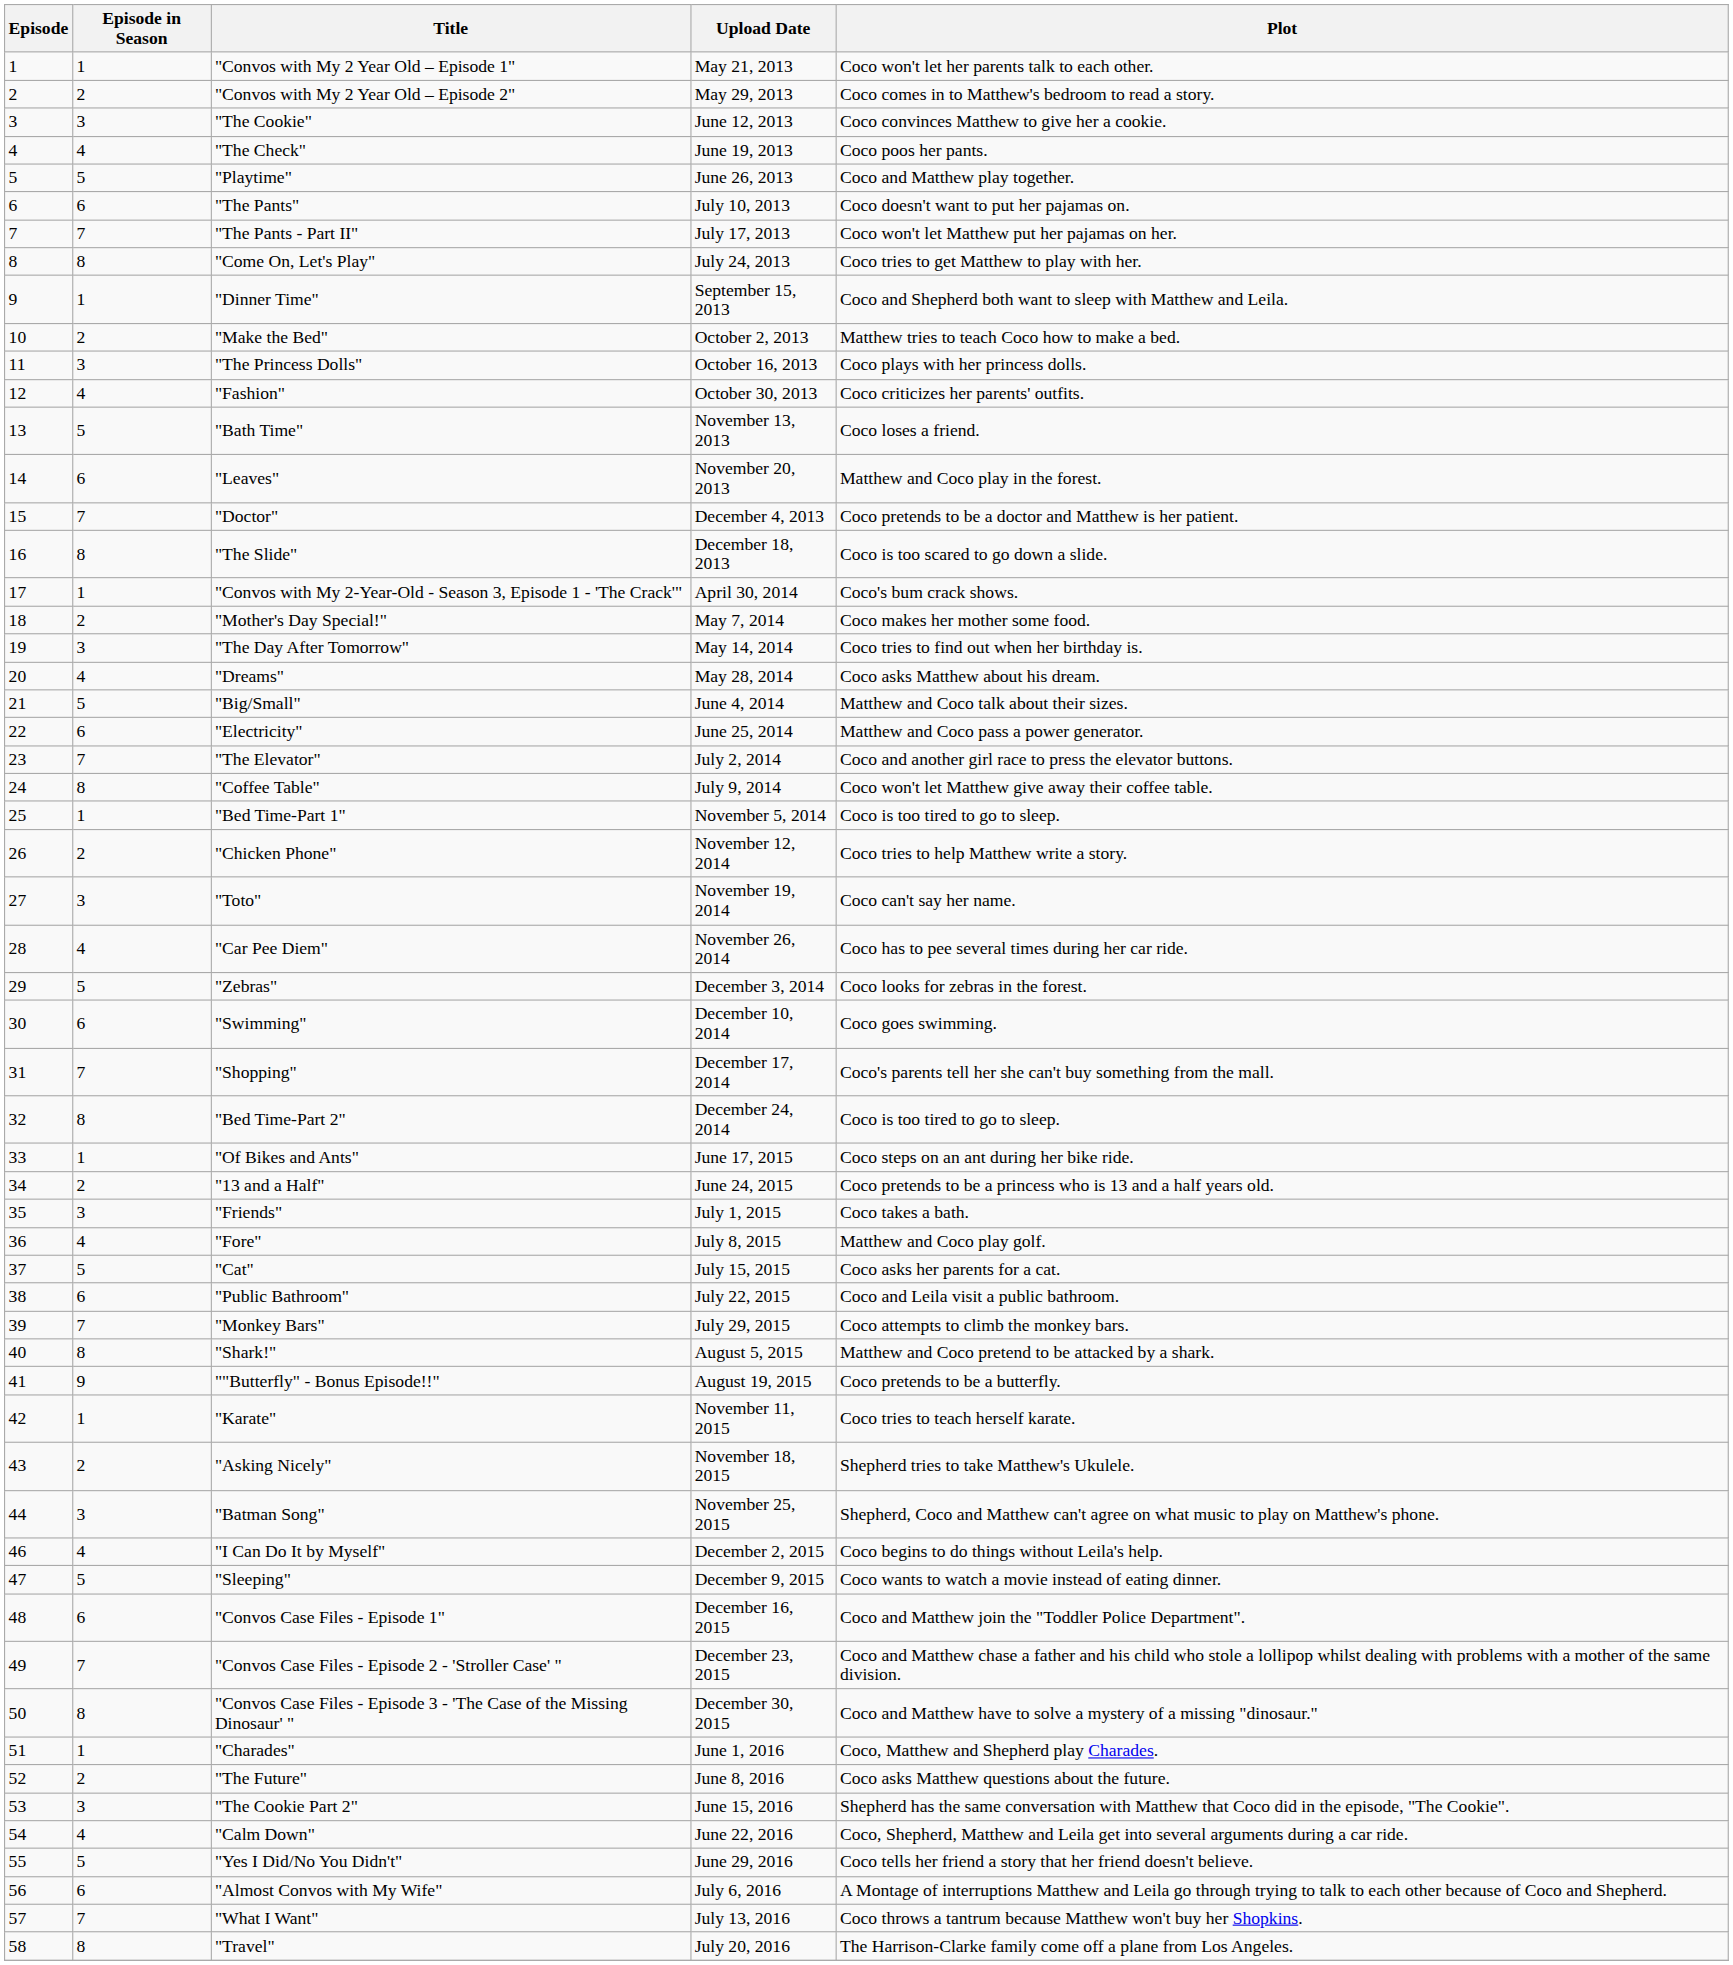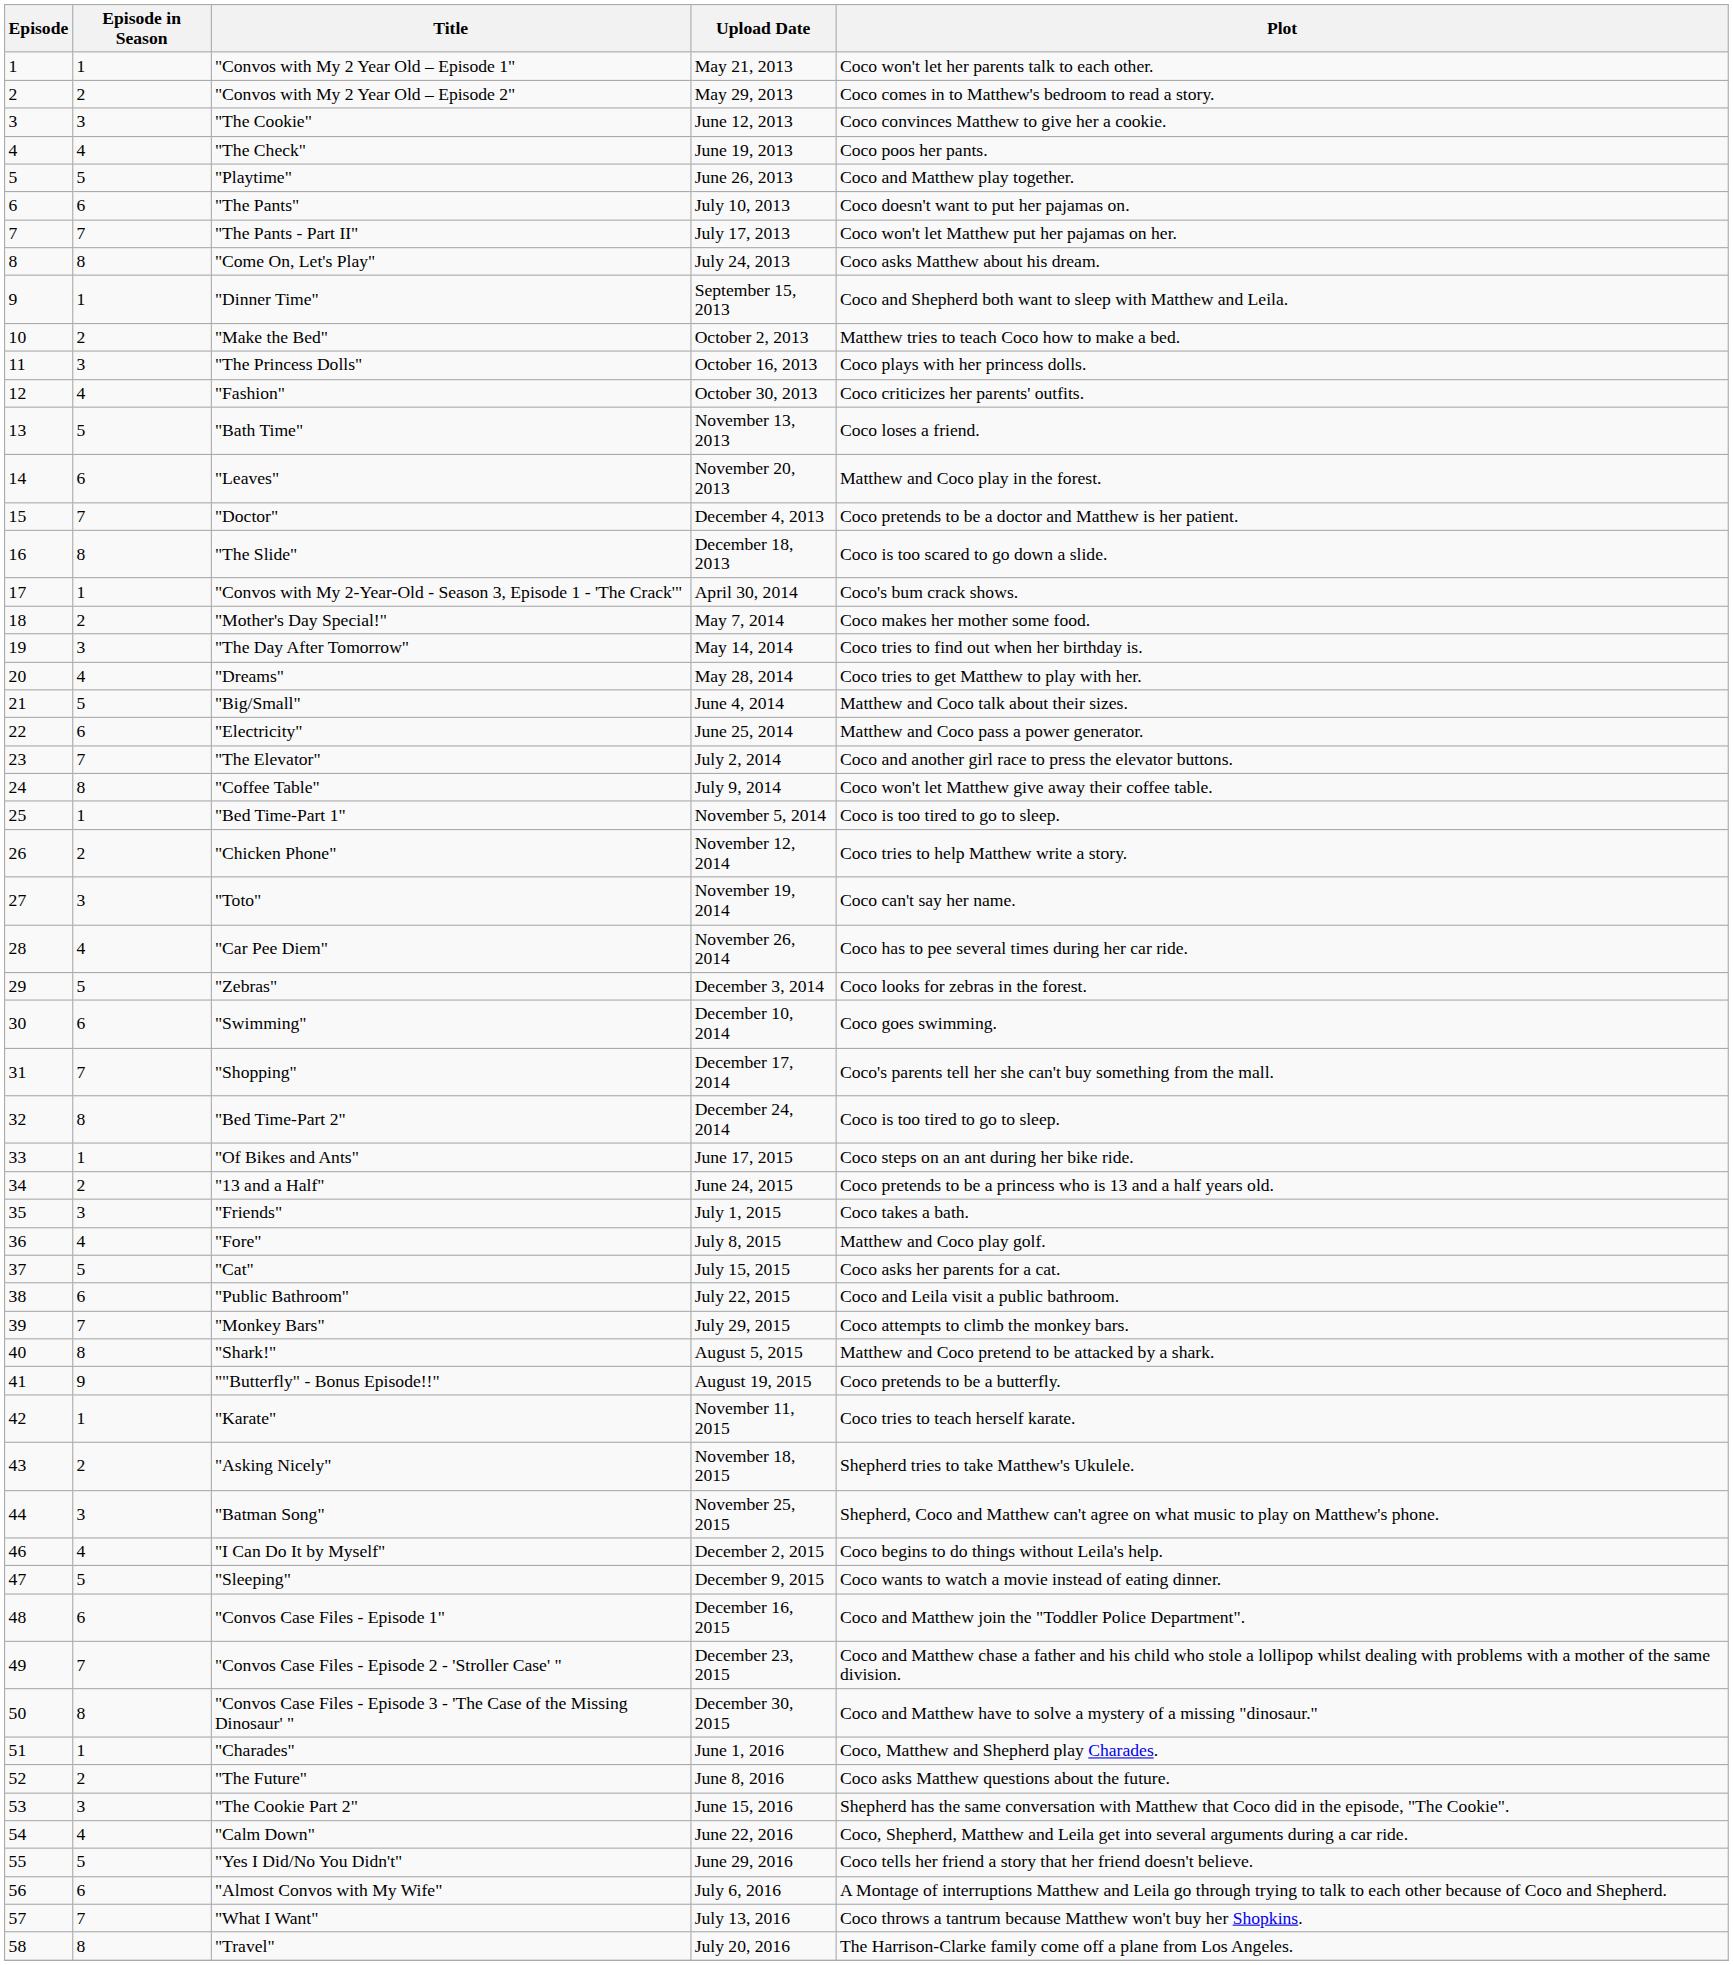 <table class="wikitable">
 <tr>
 <th>Episode</th>
 <th>Episode in Season</th>
 <th>Title</th>
 <th>Upload Date</th>
 <th>Plot</th>
 </tr>
 <tr>
 <td>1</td>
 <td>1</td>
 <td>"Convos with My 2 Year Old – Episode 1"</td>
 <td>May 21, 2013</td>
 <td>Coco won't let her parents talk to each other.</td>
 </tr>
 <tr>
 <td>2</td>
 <td>2</td>
 <td>"Convos with My 2 Year Old – Episode 2"</td>
 <td>May 29, 2013</td>
 <td>Coco comes in to Matthew's bedroom to read a story.</td>
 </tr>
 <tr>
 <td>3</td>
 <td>3</td>
 <td>"The Cookie"</td>
 <td>June 12, 2013</td>
 <td>Coco convinces Matthew to give her a cookie.</td>
 </tr>
 <tr>
 <td>4</td>
 <td>4</td>
 <td>"The Check"</td>
 <td>June 19, 2013</td>
 <td>Coco poos her pants.</td>
 </tr>
 <tr>
 <td>5</td>
 <td>5</td>
 <td>"Playtime"</td>
 <td>June 26, 2013</td>
 <td>Coco and Matthew play together.</td>
 </tr>
 <tr>
 <td>6</td>
 <td>6</td>
 <td>"The Pants"</td>
 <td>July 10, 2013</td>
 <td>Coco doesn't want to put her pajamas on.</td>
 </tr>
 <tr>
 <td>7</td>
 <td>7</td>
 <td>"The Pants - Part II"</td>
 <td>July 17, 2013</td>
 <td>Coco won't let Matthew put her pajamas on her.</td>
 </tr>
 <tr>
 <td>8</td>
 <td>8</td>
 <td>"Come On, Let's Play"</td>
 <td>July 24, 2013</td>
-<td>Coco tries to get Matthew to play with her.</td>
+<td>Coco asks Matthew about his dream.</td>
 </tr>
 <tr>
 <td>9</td>
 <td>1</td>
 <td>"Dinner Time"</td>
 <td>September 15, 2013</td>
 <td>Coco and Shepherd both want to sleep with Matthew and Leila.</td>
 </tr>
 <tr>
 <td>10</td>
 <td>2</td>
 <td>"Make the Bed"</td>
 <td>October 2, 2013</td>
 <td>Matthew tries to teach Coco how to make a bed.</td>
 </tr>
 <tr>
 <td>11</td>
 <td>3</td>
 <td>"The Princess Dolls"</td>
 <td>October 16, 2013</td>
 <td>Coco plays with her princess dolls.</td>
 </tr>
 <tr>
 <td>12</td>
 <td>4</td>
 <td>"Fashion"</td>
 <td>October 30, 2013</td>
 <td>Coco criticizes her parents' outfits.</td>
 </tr>
 <tr>
 <td>13</td>
 <td>5</td>
 <td>"Bath Time"</td>
 <td>November 13, 2013</td>
 <td>Coco loses a friend.</td>
 </tr>
 <tr>
 <td>14</td>
 <td>6</td>
 <td>"Leaves"</td>
 <td>November 20, 2013</td>
 <td>Matthew and Coco play in the forest.</td>
 </tr>
 <tr>
 <td>15</td>
 <td>7</td>
 <td>"Doctor"</td>
 <td>December 4, 2013</td>
 <td>Coco pretends to be a doctor and Matthew is her patient.</td>
 </tr>
 <tr>
 <td>16</td>
 <td>8</td>
 <td>"The Slide"</td>
 <td>December 18, 2013</td>
 <td>Coco is too scared to go down a slide.</td>
 </tr>
 <tr>
 <td>17</td>
 <td>1</td>
 <td>"Convos with My 2-Year-Old - Season 3, Episode 1 - 'The Crack'"</td>
 <td>April 30, 2014</td>
 <td>Coco's bum crack shows.</td>
 </tr>
 <tr>
 <td>18</td>
 <td>2</td>
 <td>"Mother's Day Special!"</td>
 <td>May 7, 2014</td>
 <td>Coco makes her mother some food.</td>
 </tr>
 <tr>
 <td>19</td>
 <td>3</td>
 <td>"The Day After Tomorrow"</td>
 <td>May 14, 2014</td>
 <td>Coco tries to find out when her birthday is.</td>
 </tr>
 <tr>
 <td>20</td>
 <td>4</td>
 <td>"Dreams"</td>
 <td>May 28, 2014</td>
-<td>Coco asks Matthew about his dream.</td>
+<td>Coco tries to get Matthew to play with her.</td>
 </tr>
 <tr>
 <td>21</td>
 <td>5</td>
 <td>"Big/Small"</td>
 <td>June 4, 2014</td>
 <td>Matthew and Coco talk about their sizes.</td>
 </tr>
 <tr>
 <td>22</td>
 <td>6</td>
 <td>"Electricity"</td>
 <td>June 25, 2014</td>
 <td>Matthew and Coco pass a power generator.</td>
 </tr>
 <tr>
 <td>23</td>
 <td>7</td>
 <td>"The Elevator"</td>
 <td>July 2, 2014</td>
 <td>Coco and another girl race to press the elevator buttons.</td>
 </tr>
 <tr>
 <td>24</td>
 <td>8</td>
 <td>"Coffee Table"</td>
 <td>July 9, 2014</td>
 <td>Coco won't let Matthew give away their coffee table.</td>
 </tr>
 <tr>
 <td>25</td>
 <td>1</td>
 <td>"Bed Time-Part 1"</td>
 <td>November 5, 2014</td>
 <td>Coco is too tired to go to sleep.</td>
 </tr>
 <tr>
 <td>26</td>
 <td>2</td>
 <td>"Chicken Phone"</td>
 <td>November 12, 2014</td>
 <td>Coco tries to help Matthew write a story.</td>
 </tr>
 <tr>
 <td>27</td>
 <td>3</td>
 <td>"Toto"</td>
 <td>November 19, 2014</td>
 <td>Coco can't say her name.</td>
 </tr>
 <tr>
 <td>28</td>
 <td>4</td>
 <td>"Car Pee Diem"</td>
 <td>November 26, 2014</td>
 <td>Coco has to pee several times during her car ride.</td>
 </tr>
 <tr>
 <td>29</td>
 <td>5</td>
 <td>"Zebras"</td>
 <td>December 3, 2014</td>
 <td>Coco looks for zebras in the forest.</td>
 </tr>
 <tr>
 <td>30</td>
 <td>6</td>
 <td>"Swimming"</td>
 <td>December 10, 2014</td>
 <td>Coco goes swimming.</td>
 </tr>
 <tr>
 <td>31</td>
 <td>7</td>
 <td>"Shopping"</td>
 <td>December 17, 2014</td>
 <td>Coco's parents tell her she can't buy something from the mall.</td>
 </tr>
 <tr>
 <td>32</td>
 <td>8</td>
 <td>"Bed Time-Part 2"</td>
 <td>December 24, 2014</td>
 <td>Coco is too tired to go to sleep.</td>
 </tr>
 <tr>
 <td>33</td>
 <td>1</td>
 <td>"Of Bikes and Ants"</td>
 <td>June 17, 2015</td>
 <td>Coco steps on an ant during her bike ride.</td>
 </tr>
 <tr>
 <td>34</td>
 <td>2</td>
 <td>"13 and a Half"</td>
 <td>June 24, 2015</td>
 <td>Coco pretends to be a princess who is 13 and a half years old.</td>
 </tr>
 <tr>
 <td>35</td>
 <td>3</td>
 <td>"Friends"</td>
 <td>July 1, 2015</td>
 <td>Coco takes a bath.</td>
 </tr>
 <tr>
 <td>36</td>
 <td>4</td>
 <td>"Fore"</td>
 <td>July 8, 2015</td>
 <td>Matthew and Coco play golf.</td>
 </tr>
 <tr>
 <td>37</td>
 <td>5</td>
 <td>"Cat"</td>
 <td>July 15, 2015</td>
 <td>Coco asks her parents for a cat.</td>
 </tr>
 <tr>
 <td>38</td>
 <td>6</td>
 <td>"Public Bathroom"</td>
 <td>July 22, 2015</td>
 <td>Coco and Leila visit a public bathroom.</td>
 </tr>
 <tr>
 <td>39</td>
 <td>7</td>
 <td>"Monkey Bars"</td>
 <td>July 29, 2015</td>
 <td>Coco attempts to climb the monkey bars.</td>
 </tr>
 <tr>
 <td>40</td>
 <td>8</td>
 <td>"Shark!"</td>
 <td>August 5, 2015</td>
 <td>Matthew and Coco pretend to be attacked by a shark.</td>
 </tr>
 <tr>
 <td>41</td>
 <td>9</td>
 <td>""Butterfly" - Bonus Episode!!"</td>
 <td>August 19, 2015</td>
 <td>Coco pretends to be a butterfly.</td>
 </tr>
 <tr>
 <td>42</td>
 <td>1</td>
 <td>"Karate"</td>
 <td>November 11, 2015</td>
 <td>Coco tries to teach herself karate.</td>
 </tr>
 <tr>
 <td>43</td>
 <td>2</td>
 <td>"Asking Nicely"</td>
 <td>November 18, 2015</td>
 <td>Shepherd tries to take Matthew's Ukulele.</td>
 </tr>
 <tr>
 <td>44</td>
 <td>3</td>
 <td>"Batman Song"</td>
 <td>November 25, 2015</td>
 <td>Shepherd, Coco and Matthew can't agree on what music to play on Matthew's phone.</td>
 </tr>
 <tr>
 <td>46</td>
 <td>4</td>
 <td>"I Can Do It by Myself"</td>
 <td>December 2, 2015</td>
 <td>Coco begins to do things without Leila's help.</td>
 </tr>
 <tr>
 <td>47</td>
 <td>5</td>
 <td>"Sleeping"</td>
 <td>December 9, 2015</td>
 <td>Coco wants to watch a movie instead of eating dinner.</td>
 </tr>
 <tr>
 <td>48</td>
 <td>6</td>
 <td>"Convos Case Files - Episode 1"</td>
 <td>December 16, 2015</td>
 <td>Coco and Matthew join the "Toddler Police Department".</td>
 </tr>
 <tr>
 <td>49</td>
 <td>7</td>
 <td>"Convos Case Files - Episode 2 - 'Stroller Case' "</td>
 <td>December 23, 2015</td>
 <td>Coco and Matthew chase a father and his child who stole a lollipop whilst dealing with problems with a mother of the same division.</td>
 </tr>
 <tr>
 <td>50</td>
 <td>8</td>
 <td>"Convos Case Files - Episode 3 - 'The Case of the Missing Dinosaur' "</td>
 <td>December 30, 2015</td>
 <td>Coco and Matthew have to solve a mystery of a missing "dinosaur."</td>
 </tr>
 <tr>
 <td>51</td>
 <td>1</td>
 <td>"Charades"</td>
 <td>June 1, 2016</td>
 <td>Coco, Matthew and Shepherd play <a href='#'>Charades</a>.</td>
 </tr>
 <tr>
 <td>52</td>
 <td>2</td>
 <td>"The Future"</td>
 <td>June 8, 2016</td>
 <td>Coco asks Matthew questions about the future.</td>
 </tr>
 <tr>
 <td>53</td>
 <td>3</td>
 <td>"The Cookie Part 2"</td>
 <td>June 15, 2016</td>
 <td>Shepherd has the same conversation with Matthew that Coco did in the episode, "The Cookie".</td>
 </tr>
 <tr>
 <td>54</td>
 <td>4</td>
 <td>"Calm Down"</td>
 <td>June 22, 2016</td>
 <td>Coco, Shepherd, Matthew and Leila get into several arguments during a car ride.</td>
 </tr>
 <tr>
 <td>55</td>
 <td>5</td>
 <td>"Yes I Did/No You Didn't"</td>
 <td>June 29, 2016</td>
 <td>Coco tells her friend  a story that her friend doesn't believe.</td>
 </tr>
 <tr>
 <td>56</td>
 <td>6</td>
 <td>"Almost Convos with My Wife"</td>
 <td>July 6, 2016</td>
 <td>A Montage of interruptions Matthew and Leila go through trying to talk to each other because of Coco and Shepherd.</td>
 </tr>
 <tr>
 <td>57</td>
 <td>7</td>
 <td>"What I Want"</td>
 <td>July 13, 2016</td>
 <td>Coco throws a tantrum because Matthew won't buy her <a href='#'>Shopkins</a>.</td>
 </tr>
 <tr>
 <td>58</td>
 <td>8</td>
 <td>"Travel"</td>
 <td>July 20, 2016</td>
 <td>The Harrison-Clarke family come off a plane from Los Angeles.</td>
 </tr>
 <tr>
 </tr>
 </table>
